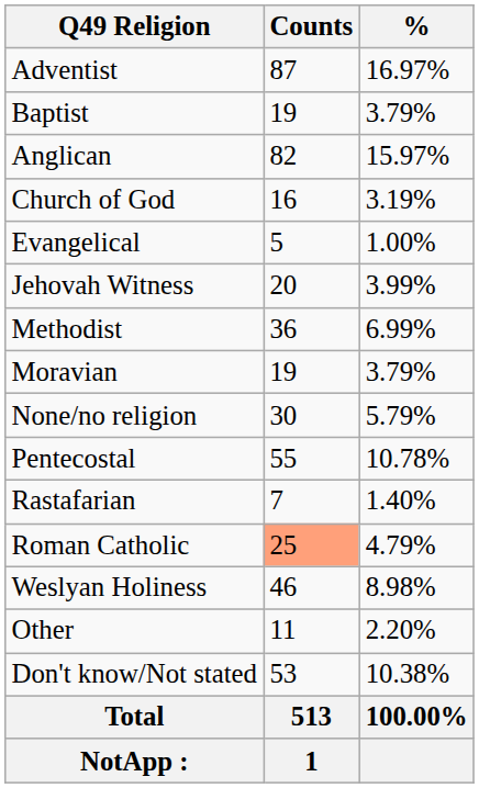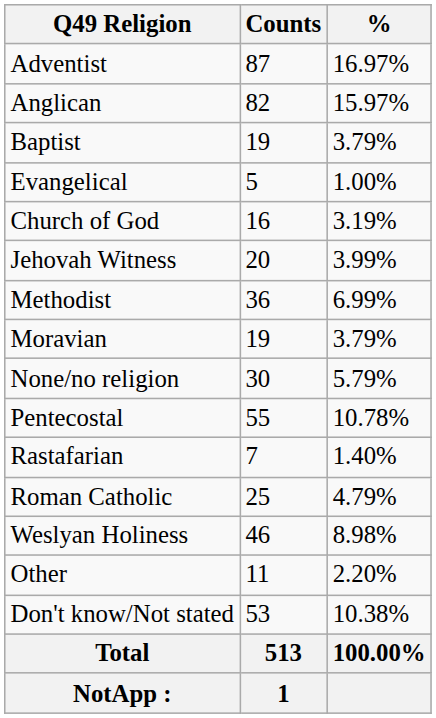 <table class="wikitable sortable">
 <tr>
 <th>Q49 Religion</th>
 <th>Counts</th>
 <th>%</th>
 </tr>
 <tr>
 <td>Adventist</td>
 <td>87</td>
 <td>16.97%</td>
 </tr>
 <tr>
+<td>Anglican</td>
+<td>82</td>
+<td>15.97%</td>
+</tr>
+<tr>
 <td>Baptist</td>
 <td>19</td>
 <td>3.79%</td>
 </tr>
 <tr>
-<td>Anglican</td>
-<td>82</td>
-<td>15.97%</td>
+<td>Evangelical</td>
+<td>5</td>
+<td>1.00%</td>
 </tr>
 <tr>
 <td>Church of God</td>
 <td>16</td>
 <td>3.19%</td>
-</tr>
-<tr>
-<td>Evangelical</td>
-<td>5</td>
-<td>1.00%</td>
 </tr>
 <tr>
 <td>Jehovah Witness</td>
 <td>20</td>
 <td>3.99%</td>
 </tr>
 <tr>
 <td>Methodist</td>
 <td>36</td>
 <td>6.99%</td>
 </tr>
 <tr>
 <td>Moravian</td>
 <td>19</td>
 <td>3.79%</td>
 </tr>
 <tr>
 <td>None/no religion</td>
 <td>30</td>
 <td>5.79%</td>
 </tr>
 <tr>
 <td>Pentecostal</td>
 <td>55</td>
 <td>10.78%</td>
 </tr>
 <tr>
 <td>Rastafarian</td>
 <td>7</td>
 <td>1.40%</td>
 </tr>
 <tr>
 <td>Roman Catholic</td>
-<td style="background: lightsalmon;">25</td>
+<td>25</td>
 <td>4.79%</td>
 </tr>
 <tr>
 <td>Weslyan Holiness</td>
 <td>46</td>
 <td>8.98%</td>
 </tr>
 <tr>
 <td>Other</td>
 <td>11</td>
 <td>2.20%</td>
 </tr>
 <tr>
 <td>Don't know/Not stated</td>
 <td>53</td>
 <td>10.38%</td>
 </tr>
 <tr>
 <th>Total</th>
 <th>513</th>
 <th>100.00%</th>
 </tr>
 <tr>
 <th>NotApp :</th>
 <th>1</th>
 <th></th>
 </tr>
 </table>
